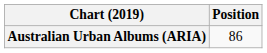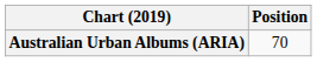 <table class="wikitable plainrowheaders sortable" style="text-align:center">
 <tr>
 <th scope="col">Chart (2019)</th>
 <th scope="col">Position</th>
 </tr>
 <tr>
 <th scope="row">Australian Urban Albums (ARIA)</th>
-<td>86</td>
+<td>70</td>
 </tr>
 </table>
